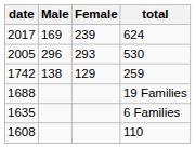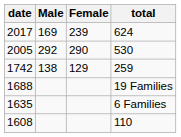 <table class="wikitable">
 <tr>
 <th>date</th>
 <th>Male</th>
 <th>Female</th>
 <th>total</th>
 </tr>
 <tr>
 <td>2017</td>
 <td>169</td>
 <td>239</td>
 <td>624</td>
 </tr>
 <tr>
 <td>2005</td>
-<td>296</td>
-<td>293</td>
+<td>292</td>
+<td>290</td>
 <td>530</td>
 </tr>
 <tr>
 <td>1742</td>
 <td>138</td>
 <td>129</td>
 <td>259</td>
 </tr>
 <tr>
 <td>1688</td>
 <td></td>
 <td></td>
 <td>19 Families</td>
 </tr>
 <tr>
 <td>1635</td>
 <td></td>
 <td></td>
 <td>6 Families</td>
 </tr>
 <tr>
 <td>1608</td>
 <td></td>
 <td></td>
 <td>110</td>
 </tr>
 </table>
